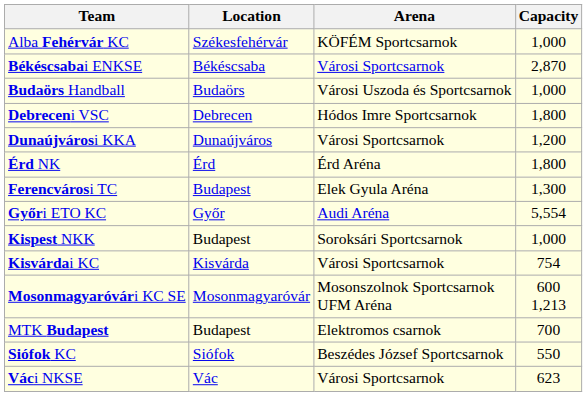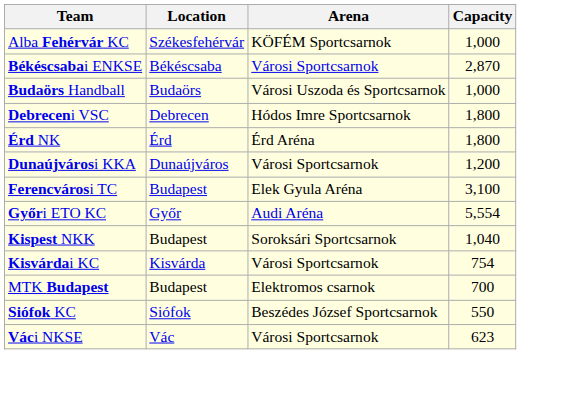 <table class="wikitable sortable" style="text-align: left;">
 <tr>
 <th>Team</th>
 <th>Location</th>
 <th>Arena</th>
 <th>Capacity</th>
 </tr>
 <tr bgcolor=ffffe0>
 <td><a href='#'>Alba <strong>Fehérvár</strong> KC</a></td>
 <td><a href='#'>Székesfehérvár</a></td>
 <td>KÖFÉM Sportcsarnok</td>
 <td align="center">1,000</td>
 </tr>
 <tr bgcolor=ffffe0>
 <td><a href='#'><strong>Békéscsaba</strong>i ENKSE</a></td>
 <td><a href='#'>Békéscsaba</a></td>
 <td><a href='#'>Városi Sportcsarnok</a></td>
 <td align="center">2,870</td>
 </tr>
 <tr bgcolor=ffffe0>
 <td><a href='#'><strong>Budaörs</strong> Handball</a></td>
 <td><a href='#'>Budaörs</a></td>
 <td>Városi Uszoda és Sportcsarnok</td>
 <td align="center">1,000</td>
 </tr>
 <tr bgcolor=ffffe0>
 <td><a href='#'><strong>Debrecen</strong>i VSC</a></td>
 <td><a href='#'>Debrecen</a></td>
 <td>Hódos Imre Sportcsarnok</td>
 <td align="center">1,800</td>
 </tr>
 <tr bgcolor=ffffe0>
+<td><a href='#'><strong>Érd</strong> NK</a></td>
+<td><a href='#'>Érd</a></td>
+<td>Érd Aréna</td>
+<td align="center">1,800</td>
+</tr>
+<tr bgcolor=ffffe0>
 <td><a href='#'><strong>Dunaújváros</strong>i KKA</a></td>
 <td><a href='#'>Dunaújváros</a></td>
 <td>Városi Sportcsarnok</td>
 <td align="center">1,200</td>
 </tr>
 <tr bgcolor=ffffe0>
-<td><a href='#'><strong>Érd</strong> NK</a></td>
-<td><a href='#'>Érd</a></td>
-<td>Érd Aréna</td>
-<td align="center">1,800</td>
-</tr>
-<tr bgcolor=ffffe0>
 <td><a href='#'><strong>Ferencváros</strong>i TC</a></td>
 <td><a href='#'>Budapest</a></td>
 <td>Elek Gyula Aréna</td>
-<td align="center">1,300</td>
+<td align="center">3,100</td>
 </tr>
 <tr bgcolor=ffffe0>
 <td><a href='#'><strong>Győr</strong>i ETO KC</a></td>
 <td><a href='#'>Győr</a></td>
 <td><a href='#'>Audi Aréna</a></td>
 <td align="center">5,554</td>
 </tr>
 <tr bgcolor=ffffe0>
 <td><a href='#'><strong>Kispest</strong> NKK</a></td>
 <td>Budapest</td>
 <td>Soroksári Sportcsarnok</td>
-<td align="center">1,000</td>
+<td align="center">1,040</td>
 </tr>
 <tr bgcolor=ffffe0>
 <td><a href='#'><strong>Kisvárda</strong>i KC</a></td>
 <td><a href='#'>Kisvárda</a></td>
 <td>Városi Sportcsarnok</td>
 <td align="center">754</td>
-</tr>
-<tr bgcolor=ffffe0>
-<td><a href='#'><strong>Mosonmagyaróvár</strong>i KC SE</a></td>
-<td><a href='#'>Mosonmagyaróvár</a></td>
-<td>Mosonszolnok Sportcsarnok<br>UFM Aréna</td>
-<td align="center">600<br>1,213</td>
 </tr>
 <tr bgcolor=ffffe0>
 <td><a href='#'>MTK <strong>Budapest</strong></a></td>
 <td>Budapest</td>
 <td>Elektromos csarnok</td>
 <td align="center">700</td>
 </tr>
 <tr bgcolor=ffffe0>
 <td><a href='#'><strong>Siófok</strong> KC</a></td>
 <td><a href='#'>Siófok</a></td>
 <td>Beszédes József Sportcsarnok</td>
 <td align="center">550</td>
 </tr>
 <tr bgcolor=ffffe0>
 <td><a href='#'><strong>Vác</strong>i NKSE</a></td>
 <td><a href='#'>Vác</a></td>
 <td>Városi Sportcsarnok</td>
 <td align="center">623</td>
 </tr>
 </table>
